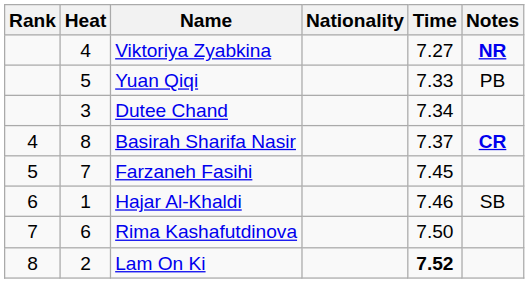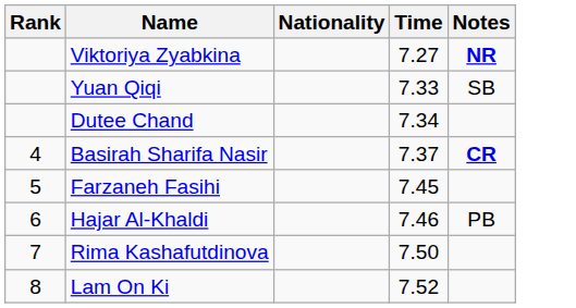 <table class="wikitable sortable" style="text-align:center;font-size:95%">
 <tr>
 <th>Rank</th>
-<th>Heat</th>
 <th>Name</th>
 <th>Nationality</th>
 <th>Time</th>
 <th>Notes</th>
 </tr>
 <tr>
 <td></td>
-<td>4</td>
 <td align=left><a href='#'>Viktoriya Zyabkina</a></td>
 <td align=left></td>
 <td>7.27</td>
 <td><strong><a href='#'>NR</a></strong></td>
 </tr>
 <tr>
 <td></td>
-<td>5</td>
 <td align=left><a href='#'>Yuan Qiqi</a></td>
 <td align=left></td>
 <td>7.33</td>
-<td>PB</td>
+<td>SB</td>
 </tr>
 <tr>
 <td></td>
-<td>3</td>
 <td align=left><a href='#'>Dutee Chand</a></td>
 <td align=left></td>
 <td>7.34</td>
 <td></td>
 </tr>
 <tr>
 <td>4</td>
-<td>8</td>
 <td align=left><a href='#'>Basirah Sharifa Nasir</a></td>
 <td align=left></td>
 <td>7.37</td>
 <td><strong><a href='#'>CR</a></strong></td>
 </tr>
 <tr>
 <td>5</td>
-<td>7</td>
 <td align=left><a href='#'>Farzaneh Fasihi</a></td>
 <td align=left></td>
 <td>7.45</td>
 <td></td>
 </tr>
 <tr>
 <td>6</td>
-<td>1</td>
 <td align=left><a href='#'>Hajar Al-Khaldi</a></td>
 <td align=left></td>
 <td>7.46</td>
-<td>SB</td>
+<td>PB</td>
 </tr>
 <tr>
 <td>7</td>
-<td>6</td>
 <td align=left><a href='#'>Rima Kashafutdinova</a></td>
 <td align=left></td>
 <td>7.50</td>
 <td></td>
 </tr>
 <tr>
 <td>8</td>
-<td>2</td>
 <td align=left><a href='#'>Lam On Ki</a></td>
 <td align=left></td>
-<td><strong>7.52</strong></td>
+<td>7.52</td>
 <td></td>
 </tr>
 </table>
